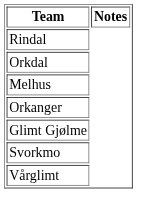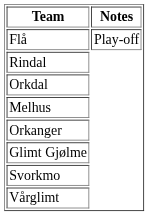 <table border="1" cellpadding="2">
 <tr>
 <th>Team</th>
 <th>Notes</th>
+</tr>
+<tr>
+<td>Flå</td>
+<td>Play-off</td>
 </tr>
 <tr>
 <td>Rindal</td>
 </tr>
 <tr>
 <td>Orkdal</td>
 </tr>
 <tr>
 <td>Melhus</td>
 </tr>
 <tr>
 <td>Orkanger</td>
 </tr>
 <tr>
 <td>Glimt Gjølme</td>
 </tr>
 <tr>
 <td>Svorkmo</td>
 </tr>
 <tr>
 <td>Vårglimt</td>
 </tr>
 </table>
